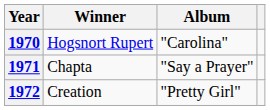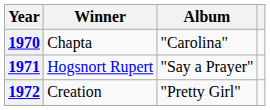 <table class="wikitable">
 <tr>
 <th scope="col">Year</th>
 <th scope="col">Winner</th>
 <th scope="col">Album</th>
 <th scope="col"></th>
 </tr>
 <tr>
 <th scope="row"><a href='#'>1970</a></th>
-<td><a href='#'>Hogsnort Rupert</a></td>
+<td>Chapta</td>
 <td>"Carolina"</td>
 <td align="center"></td>
 </tr>
 <tr>
 <th scope="row"><a href='#'>1971</a></th>
-<td>Chapta</td>
+<td><a href='#'>Hogsnort Rupert</a></td>
 <td>"Say a Prayer"</td>
 <td align="center"></td>
 </tr>
 <tr>
 <th scope="row"><a href='#'>1972</a></th>
 <td>Creation</td>
 <td>"Pretty Girl"</td>
 <td align="center"></td>
 </tr>
 </table>
